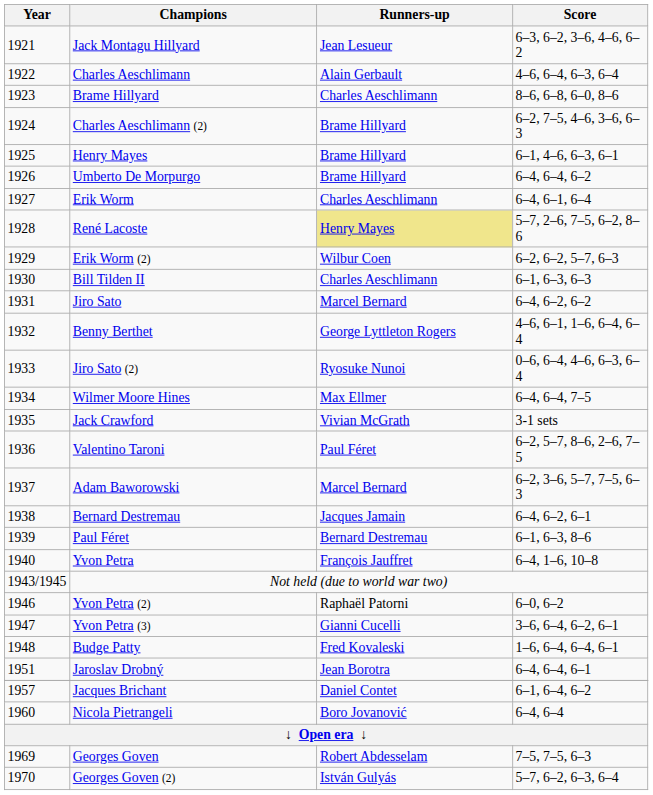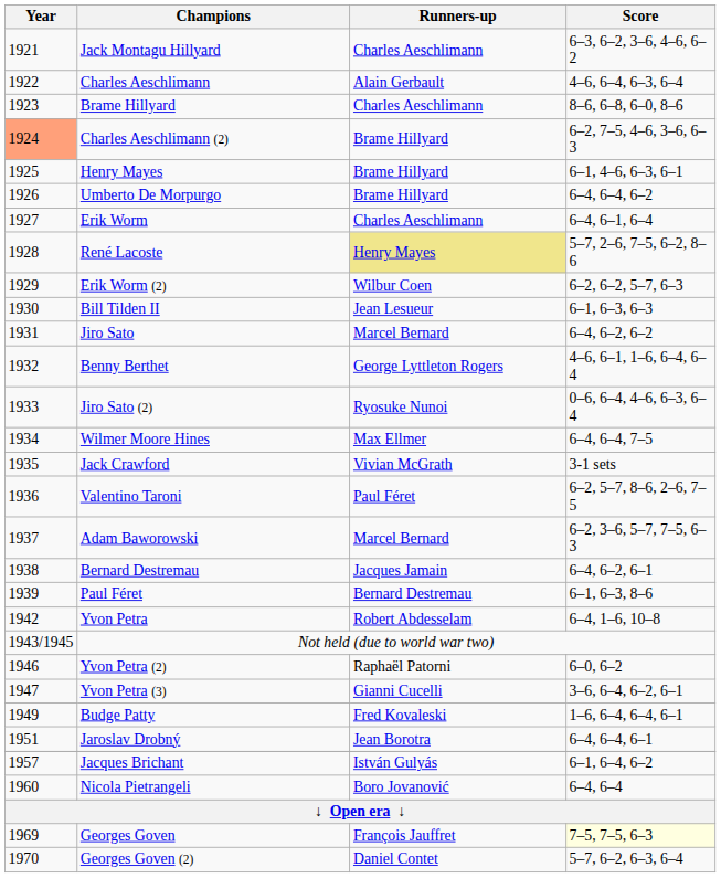 <table class="wikitable sortable">
 <tr>
 <th style="width:60px;">Year</th>
 <th style="width:280px;">Champions</th>
 <th style="width:220px;">Runners-up</th>
 <th style="width:150px;">Score</th>
 </tr>
 <tr>
 <td>1921</td>
 <td> <a href='#'>Jack Montagu Hillyard</a></td>
-<td> <a href='#'>Jean Lesueur</a></td>
+<td> <a href='#'>Charles Aeschlimann</a></td>
 <td>6–3, 6–2, 3–6, 4–6, 6–2</td>
 </tr>
 <tr>
 <td>1922</td>
 <td> <a href='#'>Charles Aeschlimann</a></td>
 <td> <a href='#'>Alain Gerbault</a></td>
 <td>4–6, 6–4, 6–3, 6–4</td>
 </tr>
 <tr>
 <td>1923</td>
 <td> <a href='#'>Brame Hillyard</a></td>
 <td> <a href='#'>Charles Aeschlimann</a></td>
 <td>8–6, 6–8, 6–0, 8–6</td>
 </tr>
 <tr>
-<td>1924</td>
+<td style="background: lightsalmon;">1924</td>
 <td> <a href='#'>Charles Aeschlimann</a> <small>(2)</small></td>
 <td> <a href='#'>Brame Hillyard</a></td>
 <td>6–2, 7–5, 4–6, 3–6, 6–3</td>
 </tr>
 <tr>
 <td>1925</td>
 <td> <a href='#'>Henry Mayes</a></td>
 <td> <a href='#'>Brame Hillyard</a></td>
 <td>6–1, 4–6, 6–3, 6–1</td>
 </tr>
 <tr>
 <td>1926</td>
 <td> <a href='#'>Umberto De Morpurgo</a></td>
 <td> <a href='#'>Brame Hillyard</a></td>
 <td>6–4, 6–4, 6–2</td>
 </tr>
 <tr>
 <td>1927</td>
 <td> <a href='#'>Erik Worm</a></td>
 <td> <a href='#'>Charles Aeschlimann</a></td>
 <td>6–4, 6–1, 6–4</td>
 </tr>
 <tr>
 <td>1928</td>
 <td> <a href='#'>René Lacoste</a></td>
 <td style="background: khaki;"> <a href='#'>Henry Mayes</a></td>
 <td>5–7, 2–6, 7–5, 6–2, 8–6</td>
 </tr>
 <tr>
 <td>1929</td>
 <td> <a href='#'>Erik Worm</a> <small>(2)</small></td>
 <td> <a href='#'>Wilbur Coen</a></td>
 <td>6–2, 6–2, 5–7, 6–3</td>
 </tr>
 <tr>
 <td>1930</td>
 <td> <a href='#'>Bill Tilden II</a></td>
-<td> <a href='#'>Charles Aeschlimann</a></td>
+<td> <a href='#'>Jean Lesueur</a></td>
 <td>6–1, 6–3, 6–3</td>
 </tr>
 <tr>
 <td>1931</td>
 <td> <a href='#'>Jiro Sato</a></td>
 <td> <a href='#'>Marcel Bernard</a></td>
 <td>6–4, 6–2, 6–2</td>
 </tr>
 <tr>
 <td>1932</td>
 <td> <a href='#'>Benny Berthet</a></td>
 <td> <a href='#'>George Lyttleton Rogers</a></td>
 <td>4–6, 6–1, 1–6, 6–4, 6–4</td>
 </tr>
 <tr>
 <td>1933</td>
 <td> <a href='#'>Jiro Sato</a> <small>(2)</small></td>
 <td> <a href='#'>Ryosuke Nunoi</a></td>
 <td>0–6, 6–4, 4–6, 6–3, 6–4</td>
 </tr>
 <tr>
 <td>1934</td>
 <td> <a href='#'>Wilmer Moore Hines</a></td>
 <td> <a href='#'>Max Ellmer</a></td>
 <td>6–4, 6–4, 7–5</td>
 </tr>
 <tr>
 <td>1935</td>
 <td> <a href='#'>Jack Crawford</a></td>
 <td> <a href='#'>Vivian McGrath</a></td>
 <td>3-1 sets</td>
 </tr>
 <tr>
 <td>1936</td>
 <td> <a href='#'>Valentino Taroni</a></td>
 <td> <a href='#'>Paul Féret</a></td>
 <td>6–2, 5–7, 8–6, 2–6, 7–5</td>
 </tr>
 <tr>
 <td>1937</td>
 <td> <a href='#'>Adam Baworowski</a></td>
 <td> <a href='#'>Marcel Bernard</a></td>
 <td>6–2, 3–6, 5–7, 7–5, 6–3</td>
 </tr>
 <tr>
 <td>1938</td>
 <td> <a href='#'>Bernard Destremau</a></td>
 <td> <a href='#'>Jacques Jamain</a></td>
 <td>6–4, 6–2, 6–1</td>
 </tr>
 <tr>
 <td>1939</td>
 <td> <a href='#'>Paul Féret</a></td>
 <td> <a href='#'>Bernard Destremau</a></td>
 <td>6–1, 6–3, 8–6</td>
 </tr>
 <tr>
-<td>1940</td>
+<td>1942</td>
 <td> <a href='#'>Yvon Petra</a></td>
-<td> <a href='#'>François Jauffret</a></td>
+<td> <a href='#'>Robert Abdesselam</a></td>
 <td>6–4, 1–6, 10–8</td>
 </tr>
 <tr>
 <td>1943/1945</td>
 <td colspan=4 align=center><em>Not held (due to world war two)</em></td>
 </tr>
 <tr>
 <td>1946</td>
 <td> <a href='#'>Yvon Petra</a> <small>(2)</small></td>
 <td> Raphaël Patorni</td>
 <td>6–0, 6–2</td>
 </tr>
 <tr>
 <td>1947</td>
 <td> <a href='#'>Yvon Petra</a> <small>(3)</small></td>
 <td> <a href='#'>Gianni Cucelli</a></td>
 <td>3–6, 6–4, 6–2, 6–1</td>
 </tr>
 <tr>
-<td>1948</td>
+<td>1949</td>
 <td> <a href='#'>Budge Patty</a></td>
 <td> <a href='#'>Fred Kovaleski</a></td>
 <td>1–6, 6–4, 6–4, 6–1</td>
 </tr>
 <tr>
 <td>1951</td>
 <td> <a href='#'>Jaroslav Drobný</a></td>
 <td> <a href='#'>Jean Borotra</a></td>
 <td>6–4, 6–4, 6–1</td>
 </tr>
 <tr>
 </tr>
 <tr>
 <td>1957</td>
 <td> <a href='#'>Jacques Brichant</a></td>
-<td> <a href='#'>Daniel Contet</a></td>
+<td> <a href='#'>István Gulyás</a></td>
 <td>6–1, 6–4, 6–2</td>
 </tr>
 <tr>
 <td>1960</td>
 <td> <a href='#'>Nicola Pietrangeli</a></td>
 <td> <a href='#'>Boro Jovanović</a></td>
 <td>6–4, 6–4</td>
 </tr>
 <tr>
 <th colspan=4 align=center>↓  <a href='#'>Open era</a>  ↓</th>
 </tr>
 <tr>
 <td>1969</td>
 <td> <a href='#'>Georges Goven</a></td>
-<td> <a href='#'>Robert Abdesselam</a></td>
-<td>7–5, 7–5, 6–3</td>
+<td> <a href='#'>François Jauffret</a></td>
+<td style="background: lightyellow;">7–5, 7–5, 6–3</td>
 </tr>
 <tr>
 <td>1970</td>
 <td> <a href='#'>Georges Goven</a> <small>(2)</small></td>
-<td> <a href='#'>István Gulyás</a></td>
+<td> <a href='#'>Daniel Contet</a></td>
 <td>5–7, 6–2, 6–3, 6–4</td>
 </tr>
 </table>
